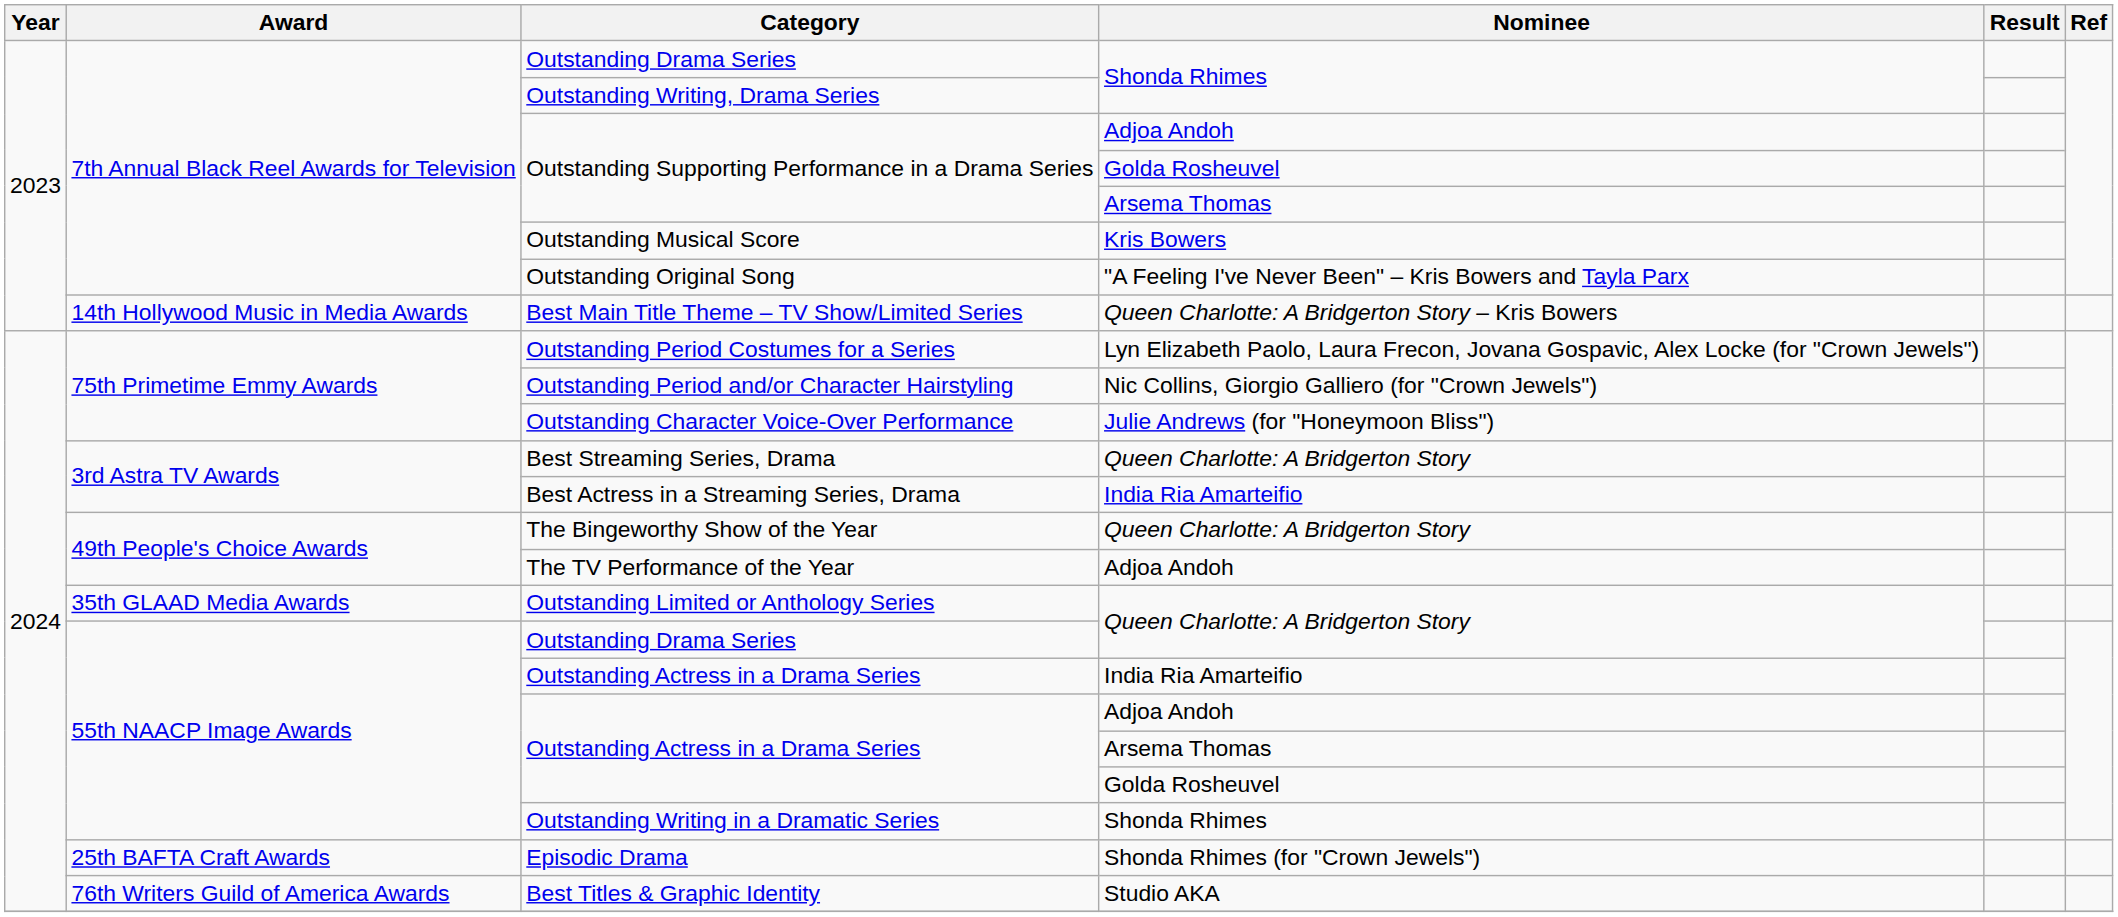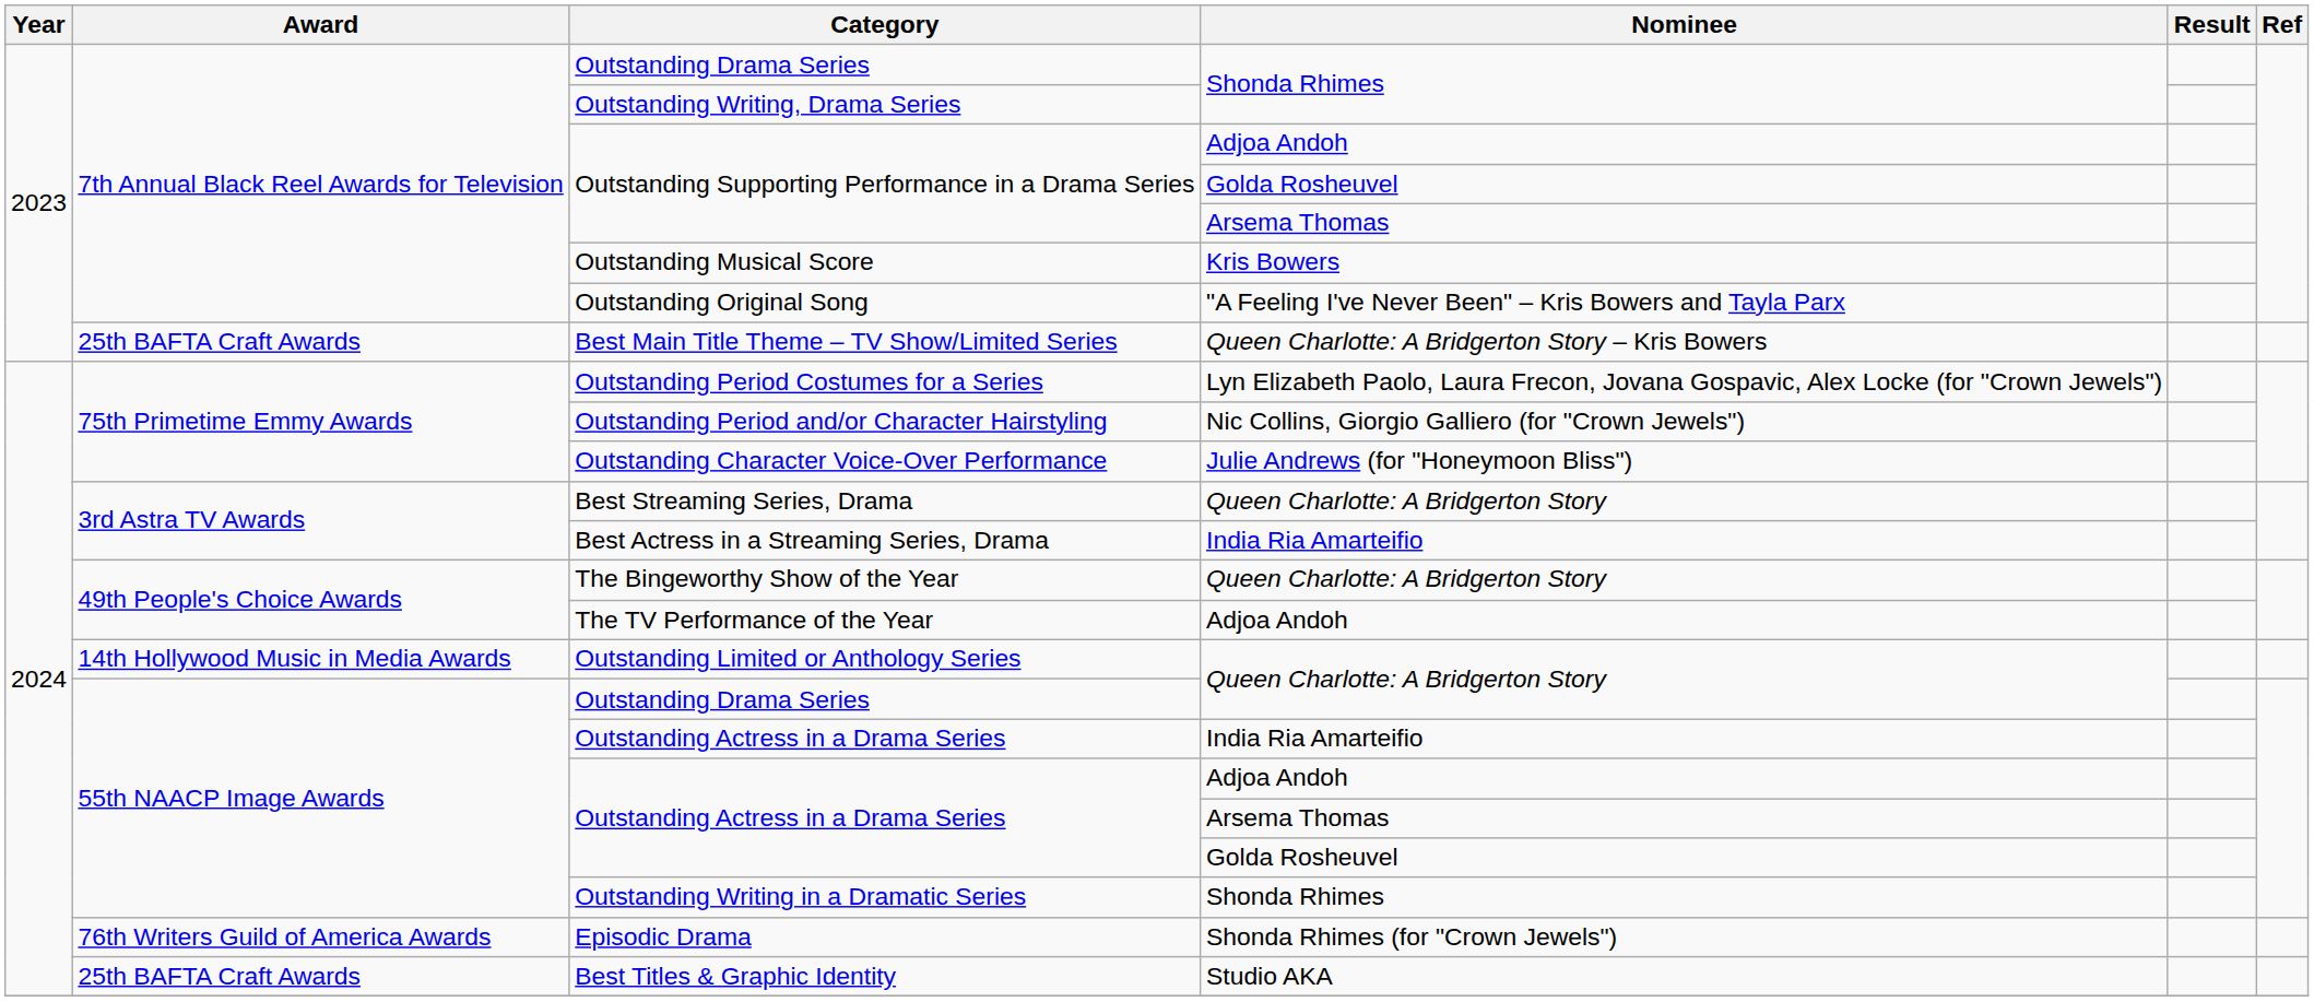 <table class="wikitable sortable">
 <tr>
 <th>Year</th>
 <th>Award</th>
 <th>Category</th>
 <th>Nominee</th>
 <th>Result</th>
 <th>Ref</th>
 </tr>
 <tr>
 <td rowspan="8">2023</td>
 <td rowspan="7"><a href='#'>7th Annual Black Reel Awards for Television</a></td>
 <td><a href='#'>Outstanding Drama Series</a></td>
 <td rowspan="2"><a href='#'>Shonda Rhimes</a></td>
 <td></td>
 <td rowspan="7"></td>
 </tr>
 <tr>
 <td><a href='#'>Outstanding Writing, Drama Series</a></td>
 <td></td>
 </tr>
 <tr>
 <td rowspan="3">Outstanding Supporting Performance in a Drama Series</td>
 <td><a href='#'>Adjoa Andoh</a></td>
 <td></td>
 </tr>
 <tr>
 <td><a href='#'>Golda Rosheuvel</a></td>
 <td></td>
 </tr>
 <tr>
 <td><a href='#'>Arsema Thomas</a></td>
 <td></td>
 </tr>
 <tr>
 <td>Outstanding Musical Score</td>
 <td><a href='#'>Kris Bowers</a></td>
 <td></td>
 </tr>
 <tr>
 <td>Outstanding Original Song</td>
 <td>"A Feeling I've Never Been"  – Kris Bowers and <a href='#'>Tayla Parx</a></td>
 <td></td>
 </tr>
 <tr>
-<td><a href='#'>14th Hollywood Music in Media Awards</a></td>
+<td><a href='#'>25th BAFTA Craft Awards</a></td>
 <td><a href='#'>Best Main Title Theme – TV Show/Limited Series</a></td>
 <td><em>Queen Charlotte: A Bridgerton Story</em> – Kris Bowers</td>
 <td></td>
 <td></td>
 </tr>
 <tr>
 <td rowspan="16">2024</td>
 <td rowspan="3"><a href='#'>75th Primetime Emmy Awards</a></td>
 <td><a href='#'>Outstanding Period Costumes for a Series</a></td>
 <td>Lyn Elizabeth Paolo, Laura Frecon, Jovana Gospavic, Alex Locke (for "Crown Jewels")</td>
 <td></td>
 <td rowspan="3"></td>
 </tr>
 <tr>
 <td><a href='#'>Outstanding Period and/or Character Hairstyling</a></td>
 <td>Nic Collins, Giorgio Galliero (for "Crown Jewels")</td>
 <td></td>
 </tr>
 <tr>
 <td><a href='#'>Outstanding Character Voice-Over Performance</a></td>
 <td><a href='#'>Julie Andrews</a> (for "Honeymoon Bliss")</td>
 <td></td>
 </tr>
 <tr>
 <td rowspan="2"><a href='#'>3rd Astra TV Awards</a></td>
 <td>Best Streaming Series, Drama</td>
 <td><em>Queen Charlotte: A Bridgerton Story</em></td>
 <td></td>
 <td rowspan="2"></td>
 </tr>
 <tr>
 <td>Best Actress in a Streaming Series, Drama</td>
 <td><a href='#'>India Ria Amarteifio</a></td>
 <td></td>
 </tr>
 <tr>
 <td rowspan="2"><a href='#'>49th People's Choice Awards</a></td>
 <td>The Bingeworthy Show of the Year</td>
 <td><em>Queen Charlotte: A Bridgerton Story</em></td>
 <td></td>
 <td rowspan="2"></td>
 </tr>
 <tr>
 <td>The TV Performance of the Year</td>
 <td>Adjoa Andoh</td>
 <td></td>
 </tr>
 <tr>
-<td><a href='#'>35th GLAAD Media Awards</a></td>
+<td><a href='#'>14th Hollywood Music in Media Awards</a></td>
 <td><a href='#'>Outstanding Limited or Anthology Series</a></td>
 <td rowspan="2"><em>Queen Charlotte: A Bridgerton Story</em></td>
 <td></td>
 <td></td>
 </tr>
 <tr>
 <td rowspan="6"><a href='#'>55th NAACP Image Awards</a></td>
 <td><a href='#'>Outstanding Drama Series</a></td>
 <td></td>
 <td rowspan="6"></td>
 </tr>
 <tr>
 <td><a href='#'>Outstanding Actress in a Drama Series</a></td>
 <td>India Ria Amarteifio</td>
 <td></td>
 </tr>
 <tr>
 <td rowspan="3"><a href='#'>Outstanding Actress in a Drama Series</a></td>
 <td>Adjoa Andoh</td>
 <td></td>
 </tr>
 <tr>
 <td>Arsema Thomas</td>
 <td></td>
 </tr>
 <tr>
 <td>Golda Rosheuvel</td>
 <td></td>
 </tr>
 <tr>
 <td><a href='#'>Outstanding Writing in a Dramatic Series</a></td>
 <td>Shonda Rhimes</td>
 <td></td>
 </tr>
 <tr>
-<td><a href='#'>25th BAFTA Craft Awards</a></td>
+<td><a href='#'>76th Writers Guild of America Awards</a></td>
 <td><a href='#'>Episodic Drama</a></td>
 <td>Shonda Rhimes (for "Crown Jewels")</td>
 <td></td>
 <td></td>
 </tr>
 <tr>
-<td><a href='#'>76th Writers Guild of America Awards</a></td>
+<td><a href='#'>25th BAFTA Craft Awards</a></td>
 <td><a href='#'>Best Titles & Graphic Identity</a></td>
 <td>Studio AKA</td>
 <td></td>
 <td></td>
 </tr>
 <tr>
 </tr>
 </table>
